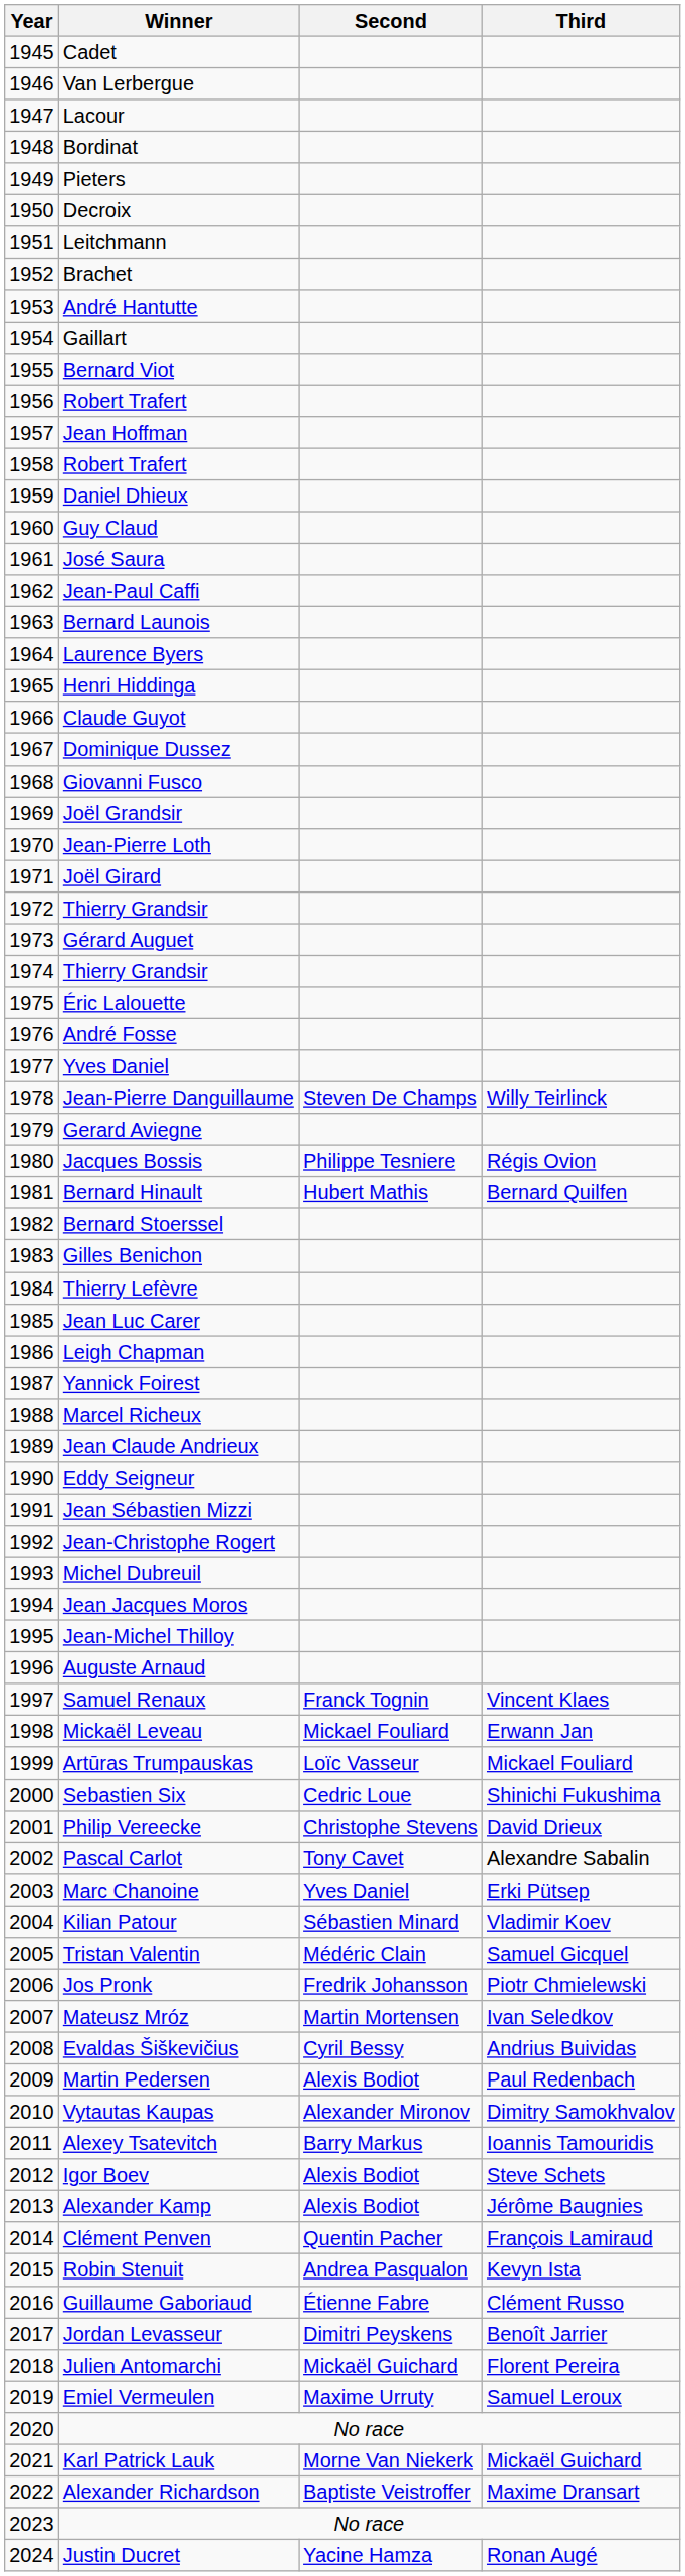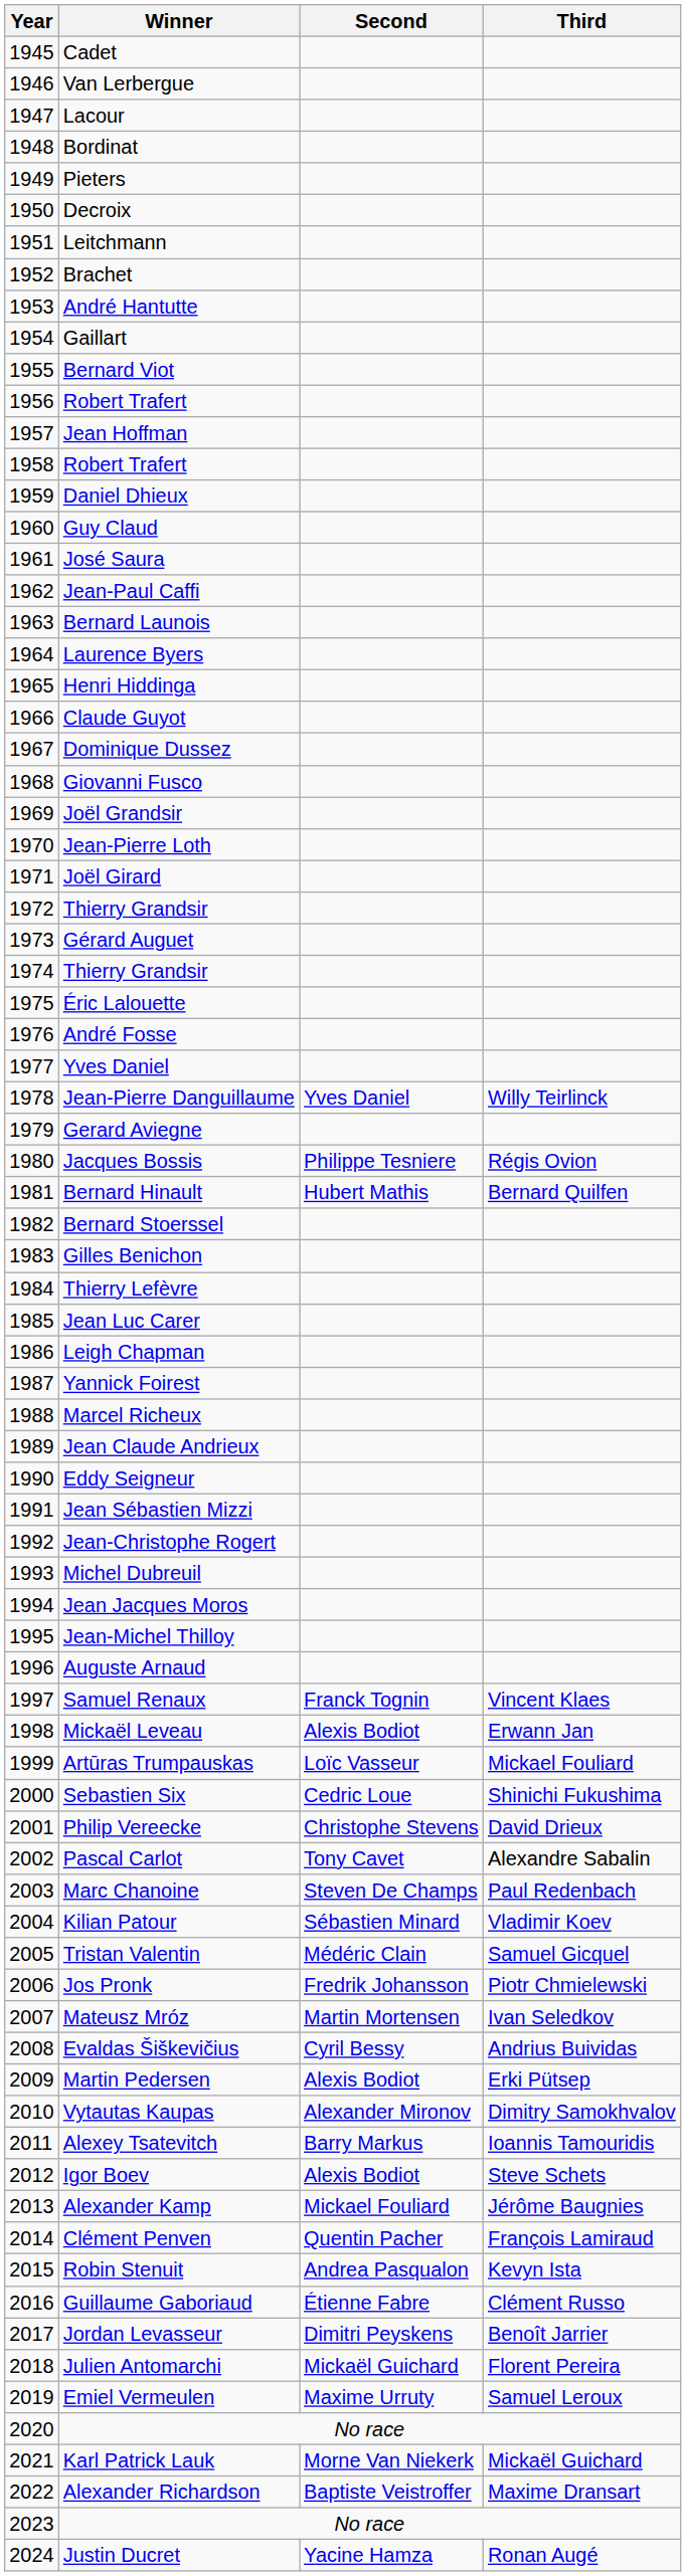 <table class="wikitable sortable" style="font-size:95%">
 <tr>
 <th>Year</th>
 <th>Winner</th>
 <th>Second</th>
 <th>Third</th>
 </tr>
 <tr>
 <td>1945</td>
 <td> Cadet</td>
 <td></td>
 <td></td>
 </tr>
 <tr>
 <td>1946</td>
 <td> Van Lerbergue</td>
 <td></td>
 <td></td>
 </tr>
 <tr>
 <td>1947</td>
 <td> Lacour</td>
 <td></td>
 <td></td>
 </tr>
 <tr>
 <td>1948</td>
 <td> Bordinat</td>
 <td></td>
 <td></td>
 </tr>
 <tr>
 <td>1949</td>
 <td> Pieters</td>
 <td></td>
 <td></td>
 </tr>
 <tr>
 <td>1950</td>
 <td> Decroix</td>
 <td></td>
 <td></td>
 </tr>
 <tr>
 <td>1951</td>
 <td> Leitchmann</td>
 <td></td>
 <td></td>
 </tr>
 <tr>
 <td>1952</td>
 <td> Brachet</td>
 <td></td>
 <td></td>
 </tr>
 <tr>
 <td>1953</td>
 <td> <a href='#'>André Hantutte</a></td>
 <td></td>
 <td></td>
 </tr>
 <tr>
 <td>1954</td>
 <td> Gaillart</td>
 <td></td>
 <td></td>
 </tr>
 <tr>
 <td>1955</td>
 <td> <a href='#'>Bernard Viot</a></td>
 <td></td>
 <td></td>
 </tr>
 <tr>
 <td>1956</td>
 <td> <a href='#'>Robert Trafert</a></td>
 <td></td>
 <td></td>
 </tr>
 <tr>
 <td>1957</td>
 <td> <a href='#'>Jean Hoffman</a></td>
 <td></td>
 <td></td>
 </tr>
 <tr>
 <td>1958</td>
 <td> <a href='#'>Robert Trafert</a></td>
 <td></td>
 <td></td>
 </tr>
 <tr>
 <td>1959</td>
 <td> <a href='#'>Daniel Dhieux</a></td>
 <td></td>
 <td></td>
 </tr>
 <tr>
 <td>1960</td>
 <td> <a href='#'>Guy Claud</a></td>
 <td></td>
 <td></td>
 </tr>
 <tr>
 <td>1961</td>
 <td> <a href='#'>José Saura</a></td>
 <td></td>
 <td></td>
 </tr>
 <tr>
 <td>1962</td>
 <td> <a href='#'>Jean-Paul Caffi</a></td>
 <td></td>
 <td></td>
 </tr>
 <tr>
 <td>1963</td>
 <td> <a href='#'>Bernard Launois</a></td>
 <td></td>
 <td></td>
 </tr>
 <tr>
 <td>1964</td>
 <td> <a href='#'>Laurence Byers</a></td>
 <td></td>
 <td></td>
 </tr>
 <tr>
 <td>1965</td>
 <td> <a href='#'>Henri Hiddinga</a></td>
 <td></td>
 <td></td>
 </tr>
 <tr>
 <td>1966</td>
 <td> <a href='#'>Claude Guyot</a></td>
 <td></td>
 <td></td>
 </tr>
 <tr>
 <td>1967</td>
 <td> <a href='#'>Dominique Dussez</a></td>
 <td></td>
 <td></td>
 </tr>
 <tr>
 <td>1968</td>
 <td> <a href='#'>Giovanni Fusco</a></td>
 <td></td>
 <td></td>
 </tr>
 <tr>
 <td>1969</td>
 <td> <a href='#'>Joël Grandsir</a></td>
 <td></td>
 <td></td>
 </tr>
 <tr>
 <td>1970</td>
 <td> <a href='#'>Jean-Pierre Loth</a></td>
 <td></td>
 <td></td>
 </tr>
 <tr>
 <td>1971</td>
 <td> <a href='#'>Joël Girard</a></td>
 <td></td>
 <td></td>
 </tr>
 <tr>
 <td>1972</td>
 <td> <a href='#'>Thierry Grandsir</a></td>
 <td></td>
 <td></td>
 </tr>
 <tr>
 <td>1973</td>
 <td> <a href='#'>Gérard Auguet</a></td>
 <td></td>
 <td></td>
 </tr>
 <tr>
 <td>1974</td>
 <td> <a href='#'>Thierry Grandsir</a></td>
 <td></td>
 <td></td>
 </tr>
 <tr>
 <td>1975</td>
 <td> <a href='#'>Éric Lalouette</a></td>
 <td></td>
 <td></td>
 </tr>
 <tr>
 <td>1976</td>
 <td> <a href='#'>André Fosse</a></td>
 <td></td>
 <td></td>
 </tr>
 <tr>
 <td>1977</td>
 <td> <a href='#'>Yves Daniel</a></td>
 <td></td>
 <td></td>
 </tr>
 <tr>
 <td>1978</td>
 <td> <a href='#'>Jean-Pierre Danguillaume</a></td>
-<td> <a href='#'>Steven De Champs</a></td>
+<td> <a href='#'>Yves Daniel</a></td>
 <td> <a href='#'>Willy Teirlinck</a></td>
 </tr>
 <tr>
 <td>1979</td>
 <td> <a href='#'>Gerard Aviegne</a></td>
 <td></td>
 <td></td>
 </tr>
 <tr>
 <td>1980</td>
 <td> <a href='#'>Jacques Bossis</a></td>
 <td> <a href='#'>Philippe Tesniere</a></td>
 <td> <a href='#'>Régis Ovion</a></td>
 </tr>
 <tr>
 <td>1981</td>
 <td> <a href='#'>Bernard Hinault</a></td>
 <td> <a href='#'>Hubert Mathis</a></td>
 <td> <a href='#'>Bernard Quilfen</a></td>
 </tr>
 <tr>
 <td>1982</td>
 <td> <a href='#'>Bernard Stoerssel</a></td>
 <td></td>
 <td></td>
 </tr>
 <tr>
 <td>1983</td>
 <td> <a href='#'>Gilles Benichon</a></td>
 <td></td>
 <td></td>
 </tr>
 <tr>
 <td>1984</td>
 <td> <a href='#'>Thierry Lefèvre</a></td>
 <td></td>
 <td></td>
 </tr>
 <tr>
 <td>1985</td>
 <td> <a href='#'>Jean Luc Carer</a></td>
 <td></td>
 <td></td>
 </tr>
 <tr>
 <td>1986</td>
 <td> <a href='#'>Leigh Chapman</a></td>
 <td></td>
 <td></td>
 </tr>
 <tr>
 <td>1987</td>
 <td> <a href='#'>Yannick Foirest</a></td>
 <td></td>
 <td></td>
 </tr>
 <tr>
 <td>1988</td>
 <td> <a href='#'>Marcel Richeux</a></td>
 <td></td>
 <td></td>
 </tr>
 <tr>
 <td>1989</td>
 <td> <a href='#'>Jean Claude Andrieux</a></td>
 <td></td>
 <td></td>
 </tr>
 <tr>
 <td>1990</td>
 <td> <a href='#'>Eddy Seigneur</a></td>
 <td></td>
 <td></td>
 </tr>
 <tr>
 <td>1991</td>
 <td> <a href='#'>Jean Sébastien Mizzi</a></td>
 <td></td>
 <td></td>
 </tr>
 <tr>
 <td>1992</td>
 <td> <a href='#'>Jean-Christophe Rogert</a></td>
 <td></td>
 <td></td>
 </tr>
 <tr>
 <td>1993</td>
 <td> <a href='#'>Michel Dubreuil</a></td>
 <td></td>
 <td></td>
 </tr>
 <tr>
 <td>1994</td>
 <td> <a href='#'>Jean Jacques Moros</a></td>
 <td></td>
 <td></td>
 </tr>
 <tr>
 <td>1995</td>
 <td> <a href='#'>Jean-Michel Thilloy</a></td>
 <td></td>
 <td></td>
 </tr>
 <tr>
 <td>1996</td>
 <td> <a href='#'>Auguste Arnaud</a></td>
 <td></td>
 <td></td>
 </tr>
 <tr>
 <td>1997</td>
 <td> <a href='#'>Samuel Renaux</a></td>
 <td> <a href='#'>Franck Tognin</a></td>
 <td> <a href='#'>Vincent Klaes</a></td>
 </tr>
 <tr>
 <td>1998</td>
 <td> <a href='#'>Mickaël Leveau</a></td>
-<td> <a href='#'>Mickael Fouliard</a></td>
+<td> <a href='#'>Alexis Bodiot</a></td>
 <td> <a href='#'>Erwann Jan</a></td>
 </tr>
 <tr>
 <td>1999</td>
 <td> <a href='#'>Artūras Trumpauskas</a></td>
 <td> <a href='#'>Loïc Vasseur</a></td>
 <td> <a href='#'>Mickael Fouliard</a></td>
 </tr>
 <tr>
 <td>2000</td>
 <td> <a href='#'>Sebastien Six</a></td>
 <td> <a href='#'>Cedric Loue</a></td>
 <td> <a href='#'>Shinichi Fukushima</a></td>
 </tr>
 <tr>
 <td>2001</td>
 <td> <a href='#'>Philip Vereecke</a></td>
 <td> <a href='#'>Christophe Stevens</a></td>
 <td> <a href='#'>David Drieux</a></td>
 </tr>
 <tr>
 <td>2002</td>
 <td> <a href='#'>Pascal Carlot</a></td>
 <td> <a href='#'>Tony Cavet</a></td>
 <td> Alexandre Sabalin</td>
 </tr>
 <tr>
 <td>2003</td>
 <td> <a href='#'>Marc Chanoine</a></td>
-<td> <a href='#'>Yves Daniel</a></td>
-<td> <a href='#'>Erki Pütsep</a></td>
+<td> <a href='#'>Steven De Champs</a></td>
+<td> <a href='#'>Paul Redenbach</a></td>
 </tr>
 <tr>
 <td>2004</td>
 <td> <a href='#'>Kilian Patour</a></td>
 <td> <a href='#'>Sébastien Minard</a></td>
 <td> <a href='#'>Vladimir Koev</a></td>
 </tr>
 <tr>
 <td>2005</td>
 <td> <a href='#'>Tristan Valentin</a></td>
 <td> <a href='#'>Médéric Clain</a></td>
 <td> <a href='#'>Samuel Gicquel</a></td>
 </tr>
 <tr>
 <td>2006</td>
 <td> <a href='#'>Jos Pronk</a></td>
 <td> <a href='#'>Fredrik Johansson</a></td>
 <td> <a href='#'>Piotr Chmielewski</a></td>
 </tr>
 <tr>
 <td>2007</td>
 <td> <a href='#'>Mateusz Mróz</a></td>
 <td> <a href='#'>Martin Mortensen</a></td>
 <td> <a href='#'>Ivan Seledkov</a></td>
 </tr>
 <tr>
 <td>2008</td>
 <td> <a href='#'>Evaldas Šiškevičius</a></td>
 <td> <a href='#'>Cyril Bessy</a></td>
 <td> <a href='#'>Andrius Buividas</a></td>
 </tr>
 <tr>
 <td>2009</td>
 <td> <a href='#'>Martin Pedersen</a></td>
 <td> <a href='#'>Alexis Bodiot</a></td>
-<td> <a href='#'>Paul Redenbach</a></td>
+<td> <a href='#'>Erki Pütsep</a></td>
 </tr>
 <tr>
 <td>2010</td>
 <td> <a href='#'>Vytautas Kaupas</a></td>
 <td> <a href='#'>Alexander Mironov</a></td>
 <td> <a href='#'>Dimitry Samokhvalov</a></td>
 </tr>
 <tr>
 <td>2011</td>
 <td> <a href='#'>Alexey Tsatevitch</a></td>
 <td> <a href='#'>Barry Markus</a></td>
 <td> <a href='#'>Ioannis Tamouridis</a></td>
 </tr>
 <tr>
 <td>2012</td>
 <td> <a href='#'>Igor Boev</a></td>
 <td> <a href='#'>Alexis Bodiot</a></td>
 <td> <a href='#'>Steve Schets</a></td>
 </tr>
 <tr>
 <td>2013</td>
 <td> <a href='#'>Alexander Kamp</a></td>
-<td> <a href='#'>Alexis Bodiot</a></td>
+<td> <a href='#'>Mickael Fouliard</a></td>
 <td> <a href='#'>Jérôme Baugnies</a></td>
 </tr>
 <tr>
 <td>2014</td>
 <td> <a href='#'>Clément Penven</a></td>
 <td> <a href='#'>Quentin Pacher</a></td>
 <td> <a href='#'>François Lamiraud</a></td>
 </tr>
 <tr>
 <td>2015</td>
 <td> <a href='#'>Robin Stenuit</a></td>
 <td> <a href='#'>Andrea Pasqualon</a></td>
 <td> <a href='#'>Kevyn Ista</a></td>
 </tr>
 <tr>
 <td>2016</td>
 <td> <a href='#'>Guillaume Gaboriaud</a></td>
 <td> <a href='#'>Étienne Fabre</a></td>
 <td> <a href='#'>Clément Russo</a></td>
 </tr>
 <tr>
 <td>2017</td>
 <td> <a href='#'>Jordan Levasseur</a></td>
 <td> <a href='#'>Dimitri Peyskens</a></td>
 <td> <a href='#'>Benoît Jarrier</a></td>
 </tr>
 <tr>
 <td>2018</td>
 <td> <a href='#'>Julien Antomarchi</a></td>
 <td> <a href='#'>Mickaël Guichard</a></td>
 <td> <a href='#'>Florent Pereira</a></td>
 </tr>
 <tr>
 <td>2019</td>
 <td> <a href='#'>Emiel Vermeulen</a></td>
 <td> <a href='#'>Maxime Urruty</a></td>
 <td> <a href='#'>Samuel Leroux</a></td>
 </tr>
 <tr>
 <td>2020</td>
 <td align=center colspan=3><em>No race</em></td>
 </tr>
 <tr>
 <td>2021</td>
 <td> <a href='#'>Karl Patrick Lauk</a></td>
 <td> <a href='#'>Morne Van Niekerk</a></td>
 <td> <a href='#'>Mickaël Guichard</a></td>
 </tr>
 <tr>
 <td>2022</td>
 <td> <a href='#'>Alexander Richardson</a></td>
 <td> <a href='#'>Baptiste Veistroffer</a></td>
 <td> <a href='#'>Maxime Dransart</a></td>
 </tr>
 <tr>
 <td>2023</td>
 <td align=center colspan=3><em>No race</em></td>
 </tr>
 <tr>
 <td>2024</td>
 <td> <a href='#'>Justin Ducret</a></td>
 <td> <a href='#'>Yacine Hamza</a></td>
 <td> <a href='#'>Ronan Augé</a></td>
 </tr>
 </table>
